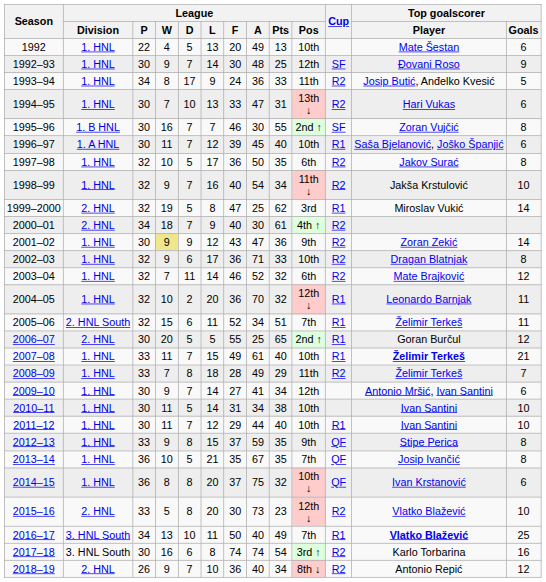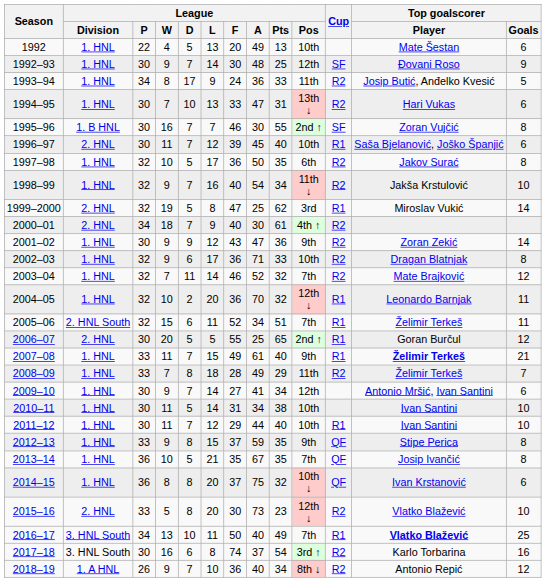 <table class="wikitable" style="font-size:95%; text-align: center;">
 <tr>
 <th rowspan=2>Season</th>
 <th colspan=9>League</th>
 <th rowspan=2 width="30"><a href='#'>Cup</a></th>
 <th colspan=2 width="200">Top goalscorer</th>
 </tr>
 <tr>
 <th>Division</th>
 <th width="25">P</th>
 <th width="25">W</th>
 <th width="25">D</th>
 <th width="25">L</th>
 <th width="25">F</th>
 <th width="25">A</th>
 <th width="25">Pts</th>
 <th width="40">Pos</th>
 <th>Player</th>
 <th>Goals</th>
 </tr>
 <tr>
 <td>1992</td>
 <td><a href='#'>1. HNL</a></td>
 <td>22</td>
 <td>4</td>
 <td>5</td>
 <td>13</td>
 <td>20</td>
 <td>49</td>
 <td>13</td>
 <td>10th</td>
 <td></td>
 <td><a href='#'>Mate Šestan</a></td>
 <td>6</td>
 </tr>
 <tr bgcolor=#EEEEEE>
 <td>1992–93</td>
 <td><a href='#'>1. HNL</a></td>
 <td>30</td>
 <td>9</td>
 <td>7</td>
 <td>14</td>
 <td>30</td>
 <td>48</td>
 <td>25</td>
 <td>12th</td>
 <td><a href='#'>SF</a></td>
 <td><a href='#'>Đovani Roso</a></td>
 <td>9</td>
 </tr>
 <tr>
 <td>1993–94</td>
 <td><a href='#'>1. HNL</a></td>
 <td>34</td>
 <td>8</td>
 <td>17</td>
 <td>9</td>
 <td>24</td>
 <td>36</td>
 <td>33</td>
 <td>11th</td>
 <td><a href='#'>R2</a></td>
 <td><a href='#'>Josip Butić</a>, Anđelko Kvesić</td>
 <td>5</td>
 </tr>
 <tr bgcolor=#EEEEEE>
 <td>1994–95</td>
 <td><a href='#'>1. HNL</a></td>
 <td>30</td>
 <td>7</td>
 <td>10</td>
 <td>13</td>
 <td>33</td>
 <td>47</td>
 <td>31</td>
 <td bgcolor="#FFCCCC">13th ↓</td>
 <td><a href='#'>R2</a></td>
 <td><a href='#'>Hari Vukas</a></td>
 <td>6</td>
 </tr>
 <tr>
 <td>1995–96</td>
 <td><a href='#'>1. B HNL</a></td>
 <td>30</td>
 <td>16</td>
 <td>7</td>
 <td>7</td>
 <td>46</td>
 <td>30</td>
 <td>55</td>
 <td bgcolor="#DDFFDD">2nd ↑</td>
 <td><a href='#'>SF</a></td>
 <td><a href='#'>Zoran Vujčić</a></td>
 <td>8</td>
 </tr>
 <tr bgcolor=#EEEEEE>
 <td>1996–97</td>
-<td><a href='#'>1. A HNL</a></td>
+<td><a href='#'>2. HNL</a></td>
 <td>30</td>
 <td>11</td>
 <td>7</td>
 <td>12</td>
 <td>39</td>
 <td>45</td>
 <td>40</td>
 <td>10th</td>
 <td><a href='#'>R1</a></td>
 <td><a href='#'>Saša Bjelanović</a>, <a href='#'>Joško Španjić</a></td>
 <td>6</td>
 </tr>
 <tr>
 <td>1997–98</td>
 <td><a href='#'>1. HNL</a></td>
 <td>32</td>
 <td>10</td>
 <td>5</td>
 <td>17</td>
 <td>36</td>
 <td>50</td>
 <td>35</td>
 <td>6th</td>
 <td><a href='#'>R2</a></td>
 <td><a href='#'>Jakov Surać</a></td>
 <td>8</td>
 </tr>
 <tr bgcolor=#EEEEEE>
 <td>1998–99</td>
 <td><a href='#'>1. HNL</a></td>
 <td>32</td>
 <td>9</td>
 <td>7</td>
 <td>16</td>
 <td>40</td>
 <td>54</td>
 <td>34</td>
 <td bgcolor="#FFCCCC">11th ↓</td>
 <td><a href='#'>R2</a></td>
 <td>Jakša Krstulović</td>
 <td>10</td>
 </tr>
 <tr>
 <td>1999–2000</td>
 <td><a href='#'>2. HNL</a></td>
 <td>32</td>
 <td>19</td>
 <td>5</td>
 <td>8</td>
 <td>47</td>
 <td>25</td>
 <td>62</td>
 <td>3rd</td>
 <td><a href='#'>R1</a></td>
 <td>Miroslav Vukić</td>
 <td>14</td>
 </tr>
 <tr bgcolor=#EEEEEE>
 <td>2000–01</td>
 <td><a href='#'>2. HNL</a></td>
 <td>34</td>
 <td>18</td>
 <td>7</td>
 <td>9</td>
 <td>40</td>
 <td>30</td>
 <td>61</td>
 <td bgcolor="#DDFFDD">4th ↑</td>
 <td><a href='#'>R2</a></td>
 <td></td>
 <td></td>
 </tr>
 <tr>
 <td>2001–02</td>
 <td><a href='#'>1. HNL</a></td>
 <td>30</td>
-<td style="background: khaki;">9</td>
+<td>9</td>
 <td>9</td>
 <td>12</td>
 <td>43</td>
 <td>47</td>
 <td>36</td>
 <td>9th</td>
 <td><a href='#'>R2</a></td>
 <td><a href='#'>Zoran Zekić</a></td>
 <td>14</td>
 </tr>
 <tr bgcolor=#EEEEEE>
 <td>2002–03</td>
 <td><a href='#'>1. HNL</a></td>
 <td>32</td>
 <td>9</td>
 <td>6</td>
 <td>17</td>
 <td>36</td>
 <td>71</td>
 <td>33</td>
 <td>10th</td>
 <td><a href='#'>R2</a></td>
 <td><a href='#'>Dragan Blatnjak</a></td>
 <td>8</td>
 </tr>
 <tr>
 <td>2003–04</td>
 <td><a href='#'>1. HNL</a></td>
 <td>32</td>
 <td>7</td>
 <td>11</td>
 <td>14</td>
 <td>46</td>
 <td>52</td>
 <td>32</td>
-<td>6th</td>
+<td>7th</td>
 <td><a href='#'>R2</a></td>
 <td><a href='#'>Mate Brajković</a></td>
 <td>12</td>
 </tr>
 <tr bgcolor=#EEEEEE>
 <td>2004–05</td>
 <td><a href='#'>1. HNL</a></td>
 <td>32</td>
 <td>10</td>
 <td>2</td>
 <td>20</td>
 <td>36</td>
 <td>70</td>
 <td>32</td>
 <td bgcolor="#FFCCCC">12th ↓</td>
 <td><a href='#'>R1</a></td>
 <td><a href='#'>Leonardo Barnjak</a></td>
 <td>11</td>
 </tr>
 <tr>
 <td>2005–06</td>
 <td><a href='#'>2. HNL South</a></td>
 <td>32</td>
 <td>15</td>
 <td>6</td>
 <td>11</td>
 <td>52</td>
 <td>34</td>
 <td>51</td>
 <td>7th</td>
 <td><a href='#'>R1</a></td>
 <td><a href='#'>Želimir Terkeš</a></td>
 <td>11</td>
 </tr>
 <tr bgcolor=#EEEEEE>
 <td><a href='#'>2006–07</a></td>
 <td><a href='#'>2. HNL</a></td>
 <td>30</td>
 <td>20</td>
 <td>5</td>
 <td>5</td>
 <td>55</td>
 <td>25</td>
 <td>65</td>
 <td bgcolor="#DDFFDD">2nd ↑</td>
 <td><a href='#'>R1</a></td>
 <td>Goran Burčul</td>
 <td>12</td>
 </tr>
 <tr>
 <td><a href='#'>2007–08</a></td>
 <td><a href='#'>1. HNL</a></td>
 <td>33</td>
 <td>11</td>
 <td>7</td>
 <td>15</td>
 <td>49</td>
 <td>61</td>
 <td>40</td>
-<td>10th</td>
+<td>9th</td>
 <td><a href='#'>R1</a></td>
 <td><strong><a href='#'>Želimir Terkeš</a></strong></td>
 <td>21</td>
 </tr>
 <tr bgcolor=#EEEEEE>
 <td><a href='#'>2008–09</a></td>
 <td><a href='#'>1. HNL</a></td>
 <td>33</td>
 <td>7</td>
 <td>8</td>
 <td>18</td>
 <td>28</td>
 <td>49</td>
 <td>29</td>
 <td>11th</td>
 <td><a href='#'>R2</a></td>
 <td><a href='#'>Želimir Terkeš</a></td>
 <td>7</td>
 </tr>
 <tr>
 <td><a href='#'>2009–10</a></td>
 <td><a href='#'>1. HNL</a></td>
 <td>30</td>
 <td>9</td>
 <td>7</td>
 <td>14</td>
 <td>27</td>
 <td>41</td>
 <td>34</td>
 <td>12th</td>
 <td></td>
 <td><a href='#'>Antonio Mršić</a>, <a href='#'>Ivan Santini</a></td>
 <td>6</td>
 </tr>
 <tr bgcolor=#EEEEEE>
 <td><a href='#'>2010–11</a></td>
 <td><a href='#'>1. HNL</a></td>
 <td>30</td>
 <td>11</td>
 <td>5</td>
 <td>14</td>
 <td>31</td>
 <td>34</td>
 <td>38</td>
 <td>10th</td>
 <td></td>
 <td><a href='#'>Ivan Santini</a></td>
 <td>10</td>
 </tr>
 <tr>
 <td><a href='#'>2011–12</a></td>
 <td><a href='#'>1. HNL</a></td>
 <td>30</td>
 <td>11</td>
 <td>7</td>
 <td>12</td>
 <td>29</td>
 <td>44</td>
 <td>40</td>
 <td>10th</td>
 <td><a href='#'>R1</a></td>
 <td><a href='#'>Ivan Santini</a></td>
 <td>10</td>
 </tr>
 <tr bgcolor=#EEEEEE>
 <td><a href='#'>2012–13</a></td>
 <td><a href='#'>1. HNL</a></td>
 <td>33</td>
 <td>9</td>
 <td>8</td>
 <td>15</td>
 <td>37</td>
 <td>59</td>
 <td>35</td>
 <td>9th</td>
 <td><a href='#'>QF</a></td>
 <td><a href='#'>Stipe Perica</a></td>
 <td>8</td>
 </tr>
 <tr>
 <td><a href='#'>2013–14</a></td>
 <td><a href='#'>1. HNL</a></td>
 <td>36</td>
 <td>10</td>
 <td>5</td>
 <td>21</td>
 <td>35</td>
 <td>67</td>
 <td>35</td>
 <td>7th</td>
 <td><a href='#'>QF</a></td>
 <td><a href='#'>Josip Ivančić</a></td>
 <td>8</td>
 </tr>
 <tr bgcolor=#EEEEEE>
 <td><a href='#'>2014–15</a></td>
 <td><a href='#'>1. HNL</a></td>
 <td>36</td>
 <td>8</td>
 <td>8</td>
 <td>20</td>
 <td>37</td>
 <td>75</td>
 <td>32</td>
 <td bgcolor="#FFCCCC">10th ↓</td>
 <td><a href='#'>QF</a></td>
 <td><a href='#'>Ivan Krstanović</a></td>
 <td>6</td>
 </tr>
 <tr>
 <td><a href='#'>2015–16</a></td>
 <td><a href='#'>2. HNL</a></td>
 <td>33</td>
 <td>5</td>
 <td>8</td>
 <td>20</td>
 <td>30</td>
 <td>73</td>
 <td>23</td>
 <td bgcolor="#FFCCCC">12th ↓</td>
 <td><a href='#'>R2</a></td>
 <td><a href='#'>Vlatko Blažević</a></td>
 <td>10</td>
 </tr>
 <tr>
 <td><a href='#'>2016–17</a></td>
 <td><a href='#'>3. HNL South</a></td>
 <td>34</td>
 <td>13</td>
 <td>10</td>
 <td>11</td>
 <td>50</td>
 <td>40</td>
 <td>49</td>
 <td>7th</td>
 <td><a href='#'>R1</a></td>
 <td><strong><a href='#'>Vlatko Blažević</a></strong></td>
 <td>25</td>
 </tr>
 <tr>
 <td><a href='#'>2017–18</a></td>
 <td>3. HNL South</td>
 <td>30</td>
 <td>16</td>
 <td>6</td>
 <td>8</td>
 <td>74</td>
-<td>74</td>
+<td>37</td>
 <td>54</td>
 <td bgcolor="#DDFFDD">3rd ↑</td>
 <td><a href='#'>R2</a></td>
 <td>Karlo Torbarina</td>
 <td>16</td>
 </tr>
 <tr>
 <td><a href='#'>2018–19</a></td>
-<td><a href='#'>2. HNL</a></td>
+<td><a href='#'>1. A HNL</a></td>
 <td>26</td>
 <td>9</td>
 <td>7</td>
 <td>10</td>
 <td>36</td>
 <td>40</td>
 <td>34</td>
 <td bgcolor="#FFCCCC">8th ↓</td>
 <td><a href='#'>R2</a></td>
 <td>Antonio Repić</td>
 <td>12</td>
 </tr>
 </table>
